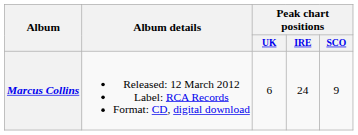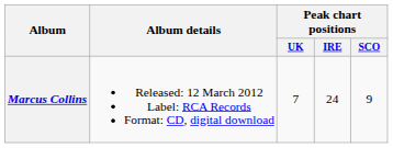 <table class="wikitable plainrowheaders" style="text-align:center;">
 <tr>
 <th scope="col" rowspan="2">Album</th>
 <th scope="col" rowspan="2">Album details</th>
 <th scope="col" colspan="3">Peak chart positions</th>
 </tr>
 <tr>
 <th scope="col" style="width:3em;font-size:85%;"><a href='#'>UK</a></th>
 <th scope="col" style="width:3em;font-size:85%;"><a href='#'>IRE</a></th>
 <th scope="col" style="width:3em;font-size:85%;"><a href='#'>SCO</a></th>
 </tr>
 <tr>
 <th scope="row"><strong><em><a href='#'>Marcus Collins</a></em></strong></th>
 <td><br><ul><li>Released: 12 March 2012</li><li>Label: <a href='#'>RCA Records</a></li><li>Format: <a href='#'>CD</a>, <a href='#'>digital download</a></li></ul></td>
-<td>6</td>
+<td>7</td>
 <td>24</td>
 <td>9</td>
 </tr>
 </table>
